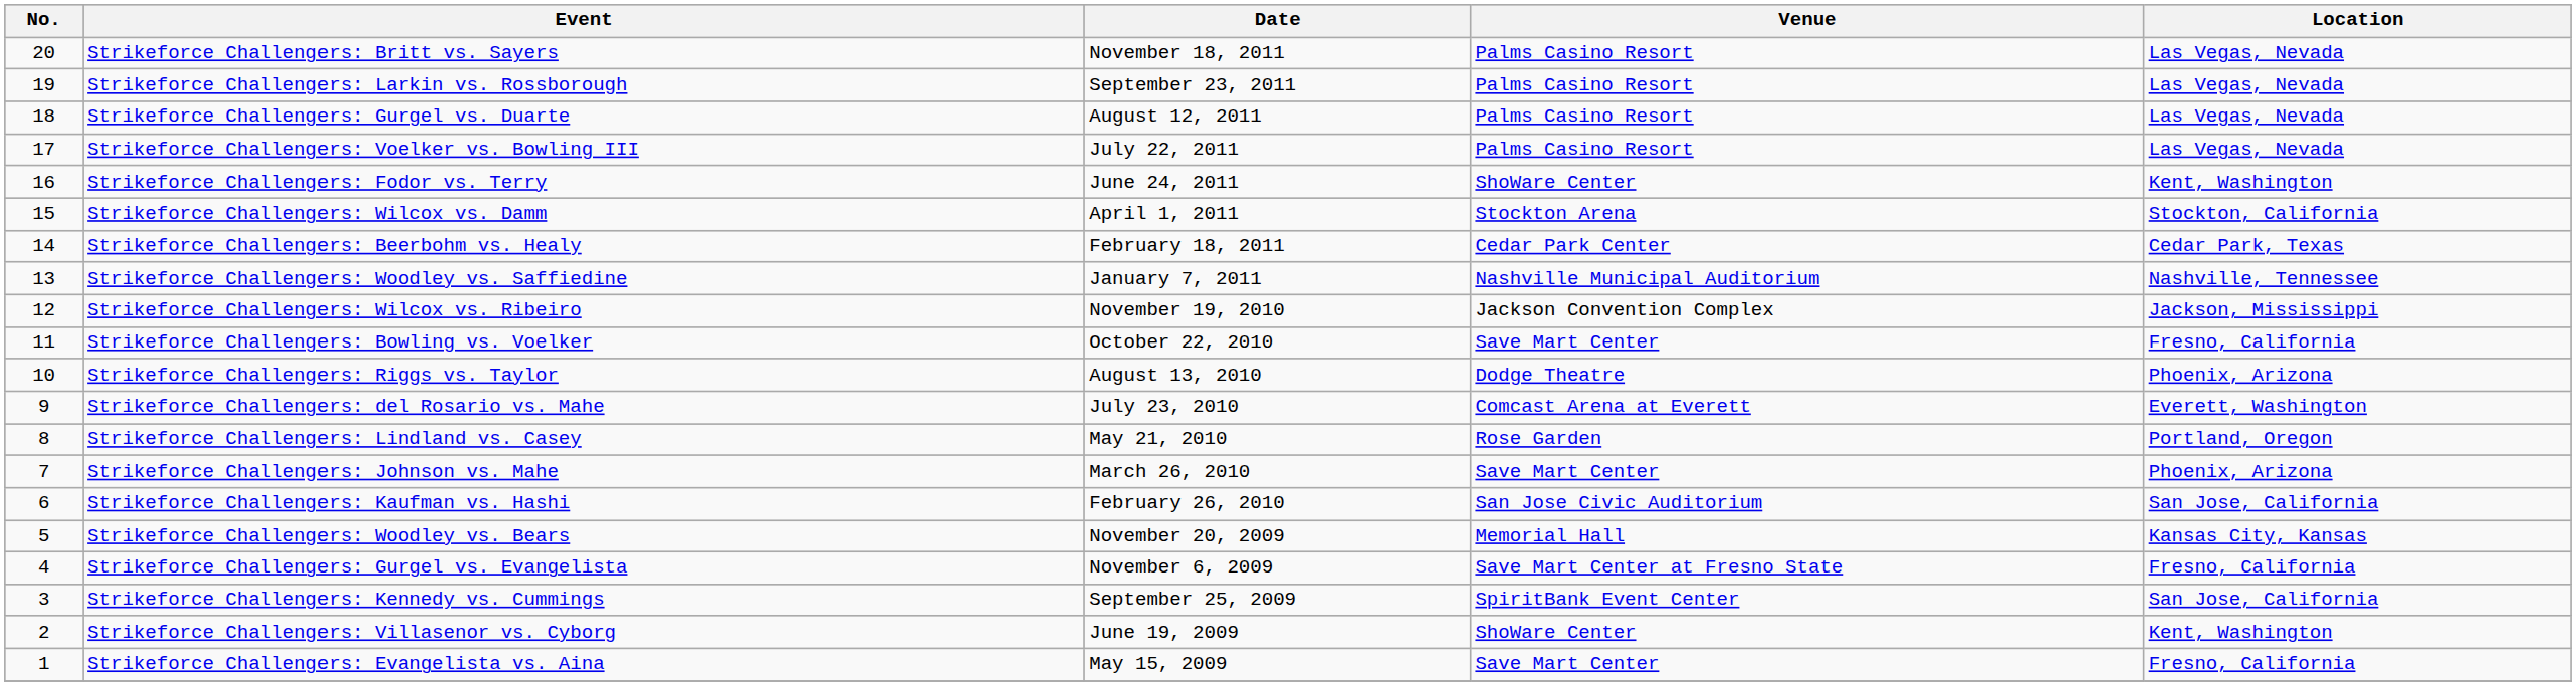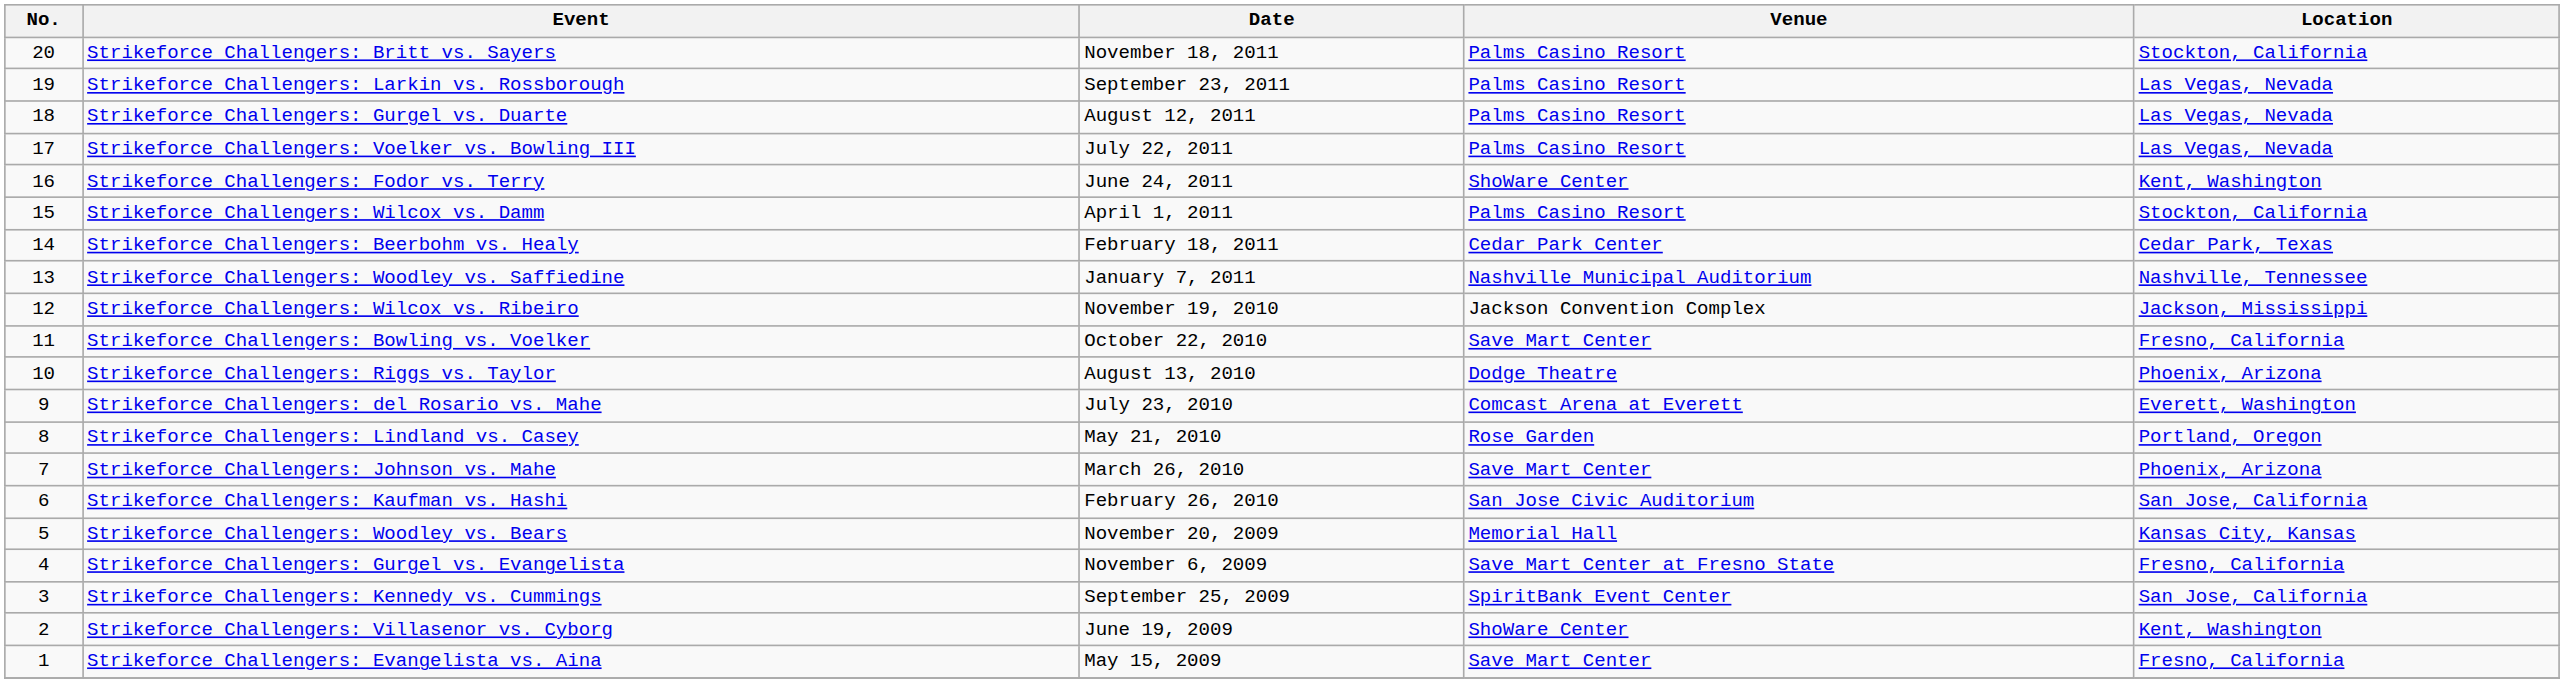 <table class="wikitable sortable" border="1" style="width:99%; margin:auto; font-size:90%;">
 <tr>
 <th>No.</th>
 <th>Event</th>
 <th>Date</th>
 <th>Venue</th>
 <th>Location</th>
 </tr>
 <tr>
 <td style="text-align:center">20</td>
 <td><a href='#'>Strikeforce Challengers: Britt vs. Sayers</a></td>
 <td>November 18, 2011</td>
 <td><a href='#'>Palms Casino Resort</a></td>
-<td><a href='#'>Las Vegas, Nevada</a></td>
+<td><a href='#'>Stockton, California</a></td>
 </tr>
 <tr>
 <td style="text-align:center">19</td>
 <td><a href='#'>Strikeforce Challengers: Larkin vs. Rossborough</a></td>
 <td>September 23, 2011</td>
 <td><a href='#'>Palms Casino Resort</a></td>
 <td><a href='#'>Las Vegas, Nevada</a></td>
 </tr>
 <tr>
 <td style="text-align:center">18</td>
 <td><a href='#'>Strikeforce Challengers: Gurgel vs. Duarte</a></td>
 <td>August 12, 2011</td>
 <td><a href='#'>Palms Casino Resort</a></td>
 <td><a href='#'>Las Vegas, Nevada</a></td>
 </tr>
 <tr>
 <td style="text-align:center">17</td>
 <td><a href='#'>Strikeforce Challengers: Voelker vs. Bowling III</a></td>
 <td>July 22, 2011</td>
 <td><a href='#'>Palms Casino Resort</a></td>
 <td><a href='#'>Las Vegas, Nevada</a></td>
 </tr>
 <tr>
 <td style="text-align:center">16</td>
 <td><a href='#'>Strikeforce Challengers: Fodor vs. Terry</a></td>
 <td>June 24, 2011</td>
 <td><a href='#'>ShoWare Center</a></td>
 <td><a href='#'>Kent, Washington</a></td>
 </tr>
 <tr>
 <td style="text-align:center">15</td>
 <td><a href='#'>Strikeforce Challengers: Wilcox vs. Damm</a></td>
 <td>April 1, 2011</td>
-<td><a href='#'>Stockton Arena</a></td>
+<td><a href='#'>Palms Casino Resort</a></td>
 <td><a href='#'>Stockton, California</a></td>
 </tr>
 <tr>
 <td style="text-align:center">14</td>
 <td><a href='#'>Strikeforce Challengers: Beerbohm vs. Healy</a></td>
 <td>February 18, 2011</td>
 <td><a href='#'>Cedar Park Center</a></td>
 <td><a href='#'>Cedar Park, Texas</a></td>
 </tr>
 <tr>
 <td style="text-align:center">13</td>
 <td><a href='#'>Strikeforce Challengers: Woodley vs. Saffiedine</a></td>
 <td>January 7, 2011</td>
 <td><a href='#'>Nashville Municipal Auditorium</a></td>
 <td><a href='#'>Nashville, Tennessee</a></td>
 </tr>
 <tr>
 <td style="text-align:center">12</td>
 <td><a href='#'>Strikeforce Challengers: Wilcox vs. Ribeiro</a></td>
 <td>November 19, 2010</td>
 <td>Jackson Convention Complex</td>
 <td><a href='#'>Jackson, Mississippi</a></td>
 </tr>
 <tr>
 <td style="text-align:center">11</td>
 <td><a href='#'>Strikeforce Challengers: Bowling vs. Voelker</a></td>
 <td>October 22, 2010</td>
 <td><a href='#'>Save Mart Center</a></td>
 <td><a href='#'>Fresno, California</a></td>
 </tr>
 <tr>
 <td style="text-align:center">10</td>
 <td><a href='#'>Strikeforce Challengers: Riggs vs. Taylor</a></td>
 <td>August 13, 2010</td>
 <td><a href='#'>Dodge Theatre</a></td>
 <td><a href='#'>Phoenix, Arizona</a></td>
 </tr>
 <tr>
 <td style="text-align:center">9</td>
 <td><a href='#'>Strikeforce Challengers: del Rosario vs. Mahe</a></td>
 <td>July 23, 2010</td>
 <td><a href='#'>Comcast Arena at Everett</a></td>
 <td><a href='#'>Everett, Washington</a></td>
 </tr>
 <tr>
 <td style="text-align:center">8</td>
 <td><a href='#'>Strikeforce Challengers: Lindland vs. Casey</a></td>
 <td>May 21, 2010</td>
 <td><a href='#'>Rose Garden</a></td>
 <td><a href='#'>Portland, Oregon</a></td>
 </tr>
 <tr>
 <td style="text-align:center">7</td>
 <td><a href='#'>Strikeforce Challengers: Johnson vs. Mahe</a></td>
 <td>March 26, 2010</td>
 <td><a href='#'>Save Mart Center</a></td>
 <td><a href='#'>Phoenix, Arizona</a></td>
 </tr>
 <tr>
 <td style="text-align:center">6</td>
 <td><a href='#'>Strikeforce Challengers: Kaufman vs. Hashi</a></td>
 <td>February 26, 2010</td>
 <td><a href='#'>San Jose Civic Auditorium</a></td>
 <td><a href='#'>San Jose, California</a></td>
 </tr>
 <tr>
 <td style="text-align:center">5</td>
 <td><a href='#'>Strikeforce Challengers: Woodley vs. Bears</a></td>
 <td>November 20, 2009</td>
 <td><a href='#'>Memorial Hall</a></td>
 <td><a href='#'>Kansas City, Kansas</a></td>
 </tr>
 <tr>
 <td style="text-align:center">4</td>
 <td><a href='#'>Strikeforce Challengers: Gurgel vs. Evangelista</a></td>
 <td>November 6, 2009</td>
 <td><a href='#'>Save Mart Center at Fresno State</a></td>
 <td><a href='#'>Fresno, California</a></td>
 </tr>
 <tr>
 <td style="text-align:center">3</td>
 <td><a href='#'>Strikeforce Challengers: Kennedy vs. Cummings</a></td>
 <td>September 25, 2009</td>
 <td><a href='#'>SpiritBank Event Center</a></td>
 <td><a href='#'>San Jose, California</a></td>
 </tr>
 <tr>
 <td style="text-align:center">2</td>
 <td><a href='#'>Strikeforce Challengers: Villasenor vs. Cyborg</a></td>
 <td>June 19, 2009</td>
 <td><a href='#'>ShoWare Center</a></td>
 <td><a href='#'>Kent, Washington</a></td>
 </tr>
 <tr>
 <td style="text-align:center">1</td>
 <td><a href='#'>Strikeforce Challengers: Evangelista vs. Aina</a></td>
 <td>May 15, 2009</td>
 <td><a href='#'>Save Mart Center</a></td>
 <td><a href='#'>Fresno, California</a></td>
 </tr>
 <tr>
 </tr>
 </table>
